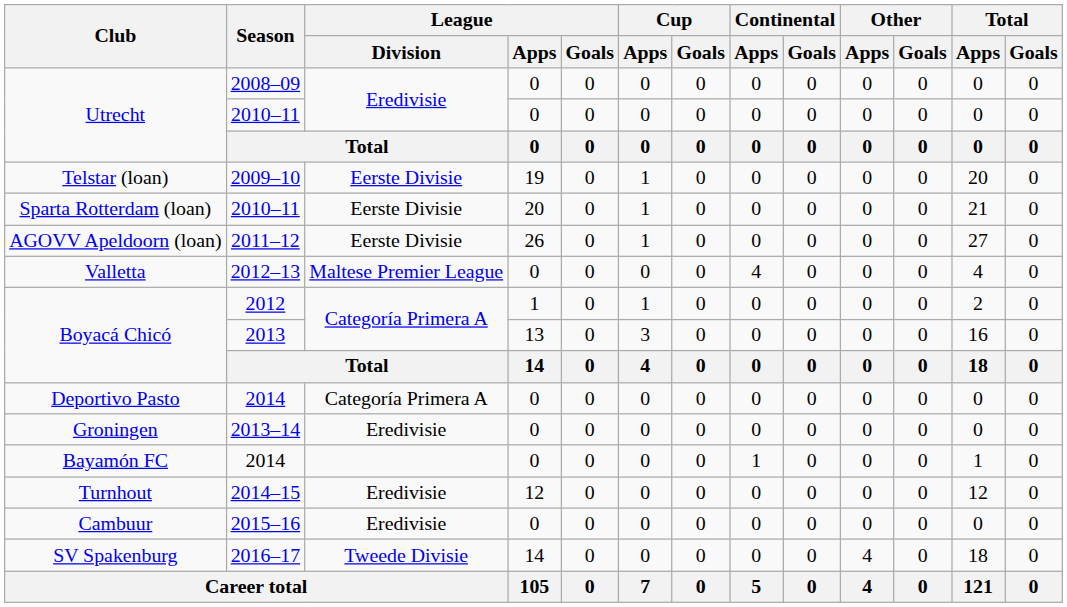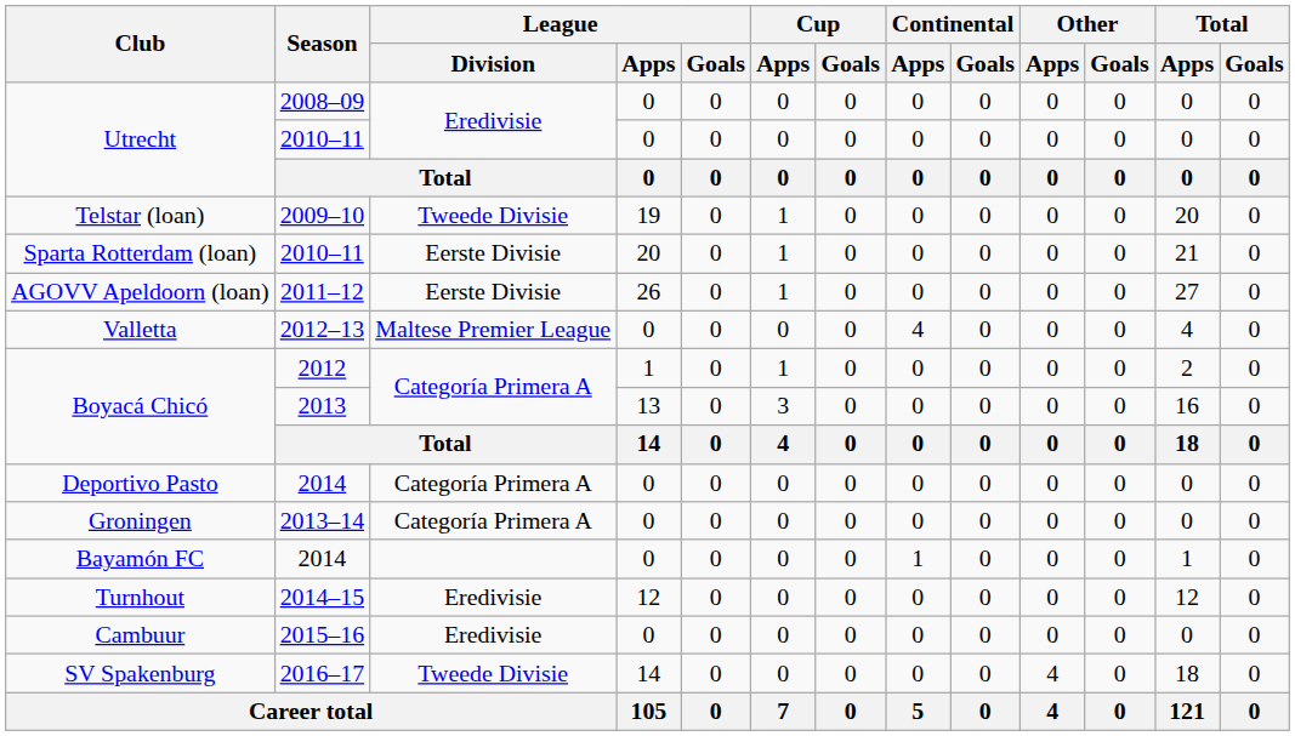 <table class="wikitable" style="text-align:center">
 <tr>
 <th rowspan="2">Club</th>
 <th rowspan="2">Season</th>
 <th colspan="3">League</th>
 <th colspan="2">Cup</th>
 <th colspan="2">Continental</th>
 <th colspan="2">Other</th>
 <th colspan="2">Total</th>
 </tr>
 <tr>
 <th>Division</th>
 <th>Apps</th>
 <th>Goals</th>
 <th>Apps</th>
 <th>Goals</th>
 <th>Apps</th>
 <th>Goals</th>
 <th>Apps</th>
 <th>Goals</th>
 <th>Apps</th>
 <th>Goals</th>
 </tr>
 <tr>
 <td rowspan="3"><a href='#'>Utrecht</a></td>
 <td><a href='#'>2008–09</a></td>
 <td rowspan="2"><a href='#'>Eredivisie</a></td>
 <td>0</td>
 <td>0</td>
 <td>0</td>
 <td>0</td>
 <td>0</td>
 <td>0</td>
 <td>0</td>
 <td>0</td>
 <td>0</td>
 <td>0</td>
 </tr>
 <tr>
 <td><a href='#'>2010–11</a></td>
 <td>0</td>
 <td>0</td>
 <td>0</td>
 <td>0</td>
 <td>0</td>
 <td>0</td>
 <td>0</td>
 <td>0</td>
 <td>0</td>
 <td>0</td>
 </tr>
 <tr>
 <th colspan="2">Total</th>
 <th>0</th>
 <th>0</th>
 <th>0</th>
 <th>0</th>
 <th>0</th>
 <th>0</th>
 <th>0</th>
 <th>0</th>
 <th>0</th>
 <th>0</th>
 </tr>
 <tr>
 <td><a href='#'>Telstar</a> (loan)</td>
 <td><a href='#'>2009–10</a></td>
-<td><a href='#'>Eerste Divisie</a></td>
+<td><a href='#'>Tweede Divisie</a></td>
 <td>19</td>
 <td>0</td>
 <td>1</td>
 <td>0</td>
 <td>0</td>
 <td>0</td>
 <td>0</td>
 <td>0</td>
 <td>20</td>
 <td>0</td>
 </tr>
 <tr>
 <td><a href='#'>Sparta Rotterdam</a> (loan)</td>
 <td><a href='#'>2010–11</a></td>
 <td>Eerste Divisie</td>
 <td>20</td>
 <td>0</td>
 <td>1</td>
 <td>0</td>
 <td>0</td>
 <td>0</td>
 <td>0</td>
 <td>0</td>
 <td>21</td>
 <td>0</td>
 </tr>
 <tr>
 <td><a href='#'>AGOVV Apeldoorn</a> (loan)</td>
 <td><a href='#'>2011–12</a></td>
 <td>Eerste Divisie</td>
 <td>26</td>
 <td>0</td>
 <td>1</td>
 <td>0</td>
 <td>0</td>
 <td>0</td>
 <td>0</td>
 <td>0</td>
 <td>27</td>
 <td>0</td>
 </tr>
 <tr>
 <td><a href='#'>Valletta</a></td>
 <td><a href='#'>2012–13</a></td>
 <td><a href='#'>Maltese Premier League</a></td>
 <td>0</td>
 <td>0</td>
 <td>0</td>
 <td>0</td>
 <td>4</td>
 <td>0</td>
 <td>0</td>
 <td>0</td>
 <td>4</td>
 <td>0</td>
 </tr>
 <tr>
 <td rowspan="3"><a href='#'>Boyacá Chicó</a></td>
 <td><a href='#'>2012</a></td>
 <td rowspan="2"><a href='#'>Categoría Primera A</a></td>
 <td>1</td>
 <td>0</td>
 <td>1</td>
 <td>0</td>
 <td>0</td>
 <td>0</td>
 <td>0</td>
 <td>0</td>
 <td>2</td>
 <td>0</td>
 </tr>
 <tr>
 <td><a href='#'>2013</a></td>
 <td>13</td>
 <td>0</td>
 <td>3</td>
 <td>0</td>
 <td>0</td>
 <td>0</td>
 <td>0</td>
 <td>0</td>
 <td>16</td>
 <td>0</td>
 </tr>
 <tr>
 <th colspan="2">Total</th>
 <th>14</th>
 <th>0</th>
 <th>4</th>
 <th>0</th>
 <th>0</th>
 <th>0</th>
 <th>0</th>
 <th>0</th>
 <th>18</th>
 <th>0</th>
 </tr>
 <tr>
 <td><a href='#'>Deportivo Pasto</a></td>
 <td><a href='#'>2014</a></td>
 <td>Categoría Primera A</td>
 <td>0</td>
 <td>0</td>
 <td>0</td>
 <td>0</td>
 <td>0</td>
 <td>0</td>
 <td>0</td>
 <td>0</td>
 <td>0</td>
 <td>0</td>
 </tr>
 <tr>
 <td><a href='#'>Groningen</a></td>
 <td><a href='#'>2013–14</a></td>
-<td>Eredivisie</td>
+<td>Categoría Primera A</td>
 <td>0</td>
 <td>0</td>
 <td>0</td>
 <td>0</td>
 <td>0</td>
 <td>0</td>
 <td>0</td>
 <td>0</td>
 <td>0</td>
 <td>0</td>
 </tr>
 <tr>
 <td><a href='#'>Bayamón FC</a></td>
 <td>2014</td>
 <td></td>
 <td>0</td>
 <td>0</td>
 <td>0</td>
 <td>0</td>
 <td>1</td>
 <td>0</td>
 <td>0</td>
 <td>0</td>
 <td>1</td>
 <td>0</td>
 </tr>
 <tr>
 <td><a href='#'>Turnhout</a></td>
 <td><a href='#'>2014–15</a></td>
 <td>Eredivisie</td>
 <td>12</td>
 <td>0</td>
 <td>0</td>
 <td>0</td>
 <td>0</td>
 <td>0</td>
 <td>0</td>
 <td>0</td>
 <td>12</td>
 <td>0</td>
 </tr>
 <tr>
 <td><a href='#'>Cambuur</a></td>
 <td><a href='#'>2015–16</a></td>
 <td>Eredivisie</td>
 <td>0</td>
 <td>0</td>
 <td>0</td>
 <td>0</td>
 <td>0</td>
 <td>0</td>
 <td>0</td>
 <td>0</td>
 <td>0</td>
 <td>0</td>
 </tr>
 <tr>
 <td><a href='#'>SV Spakenburg</a></td>
 <td><a href='#'>2016–17</a></td>
 <td><a href='#'>Tweede Divisie</a></td>
 <td>14</td>
 <td>0</td>
 <td>0</td>
 <td>0</td>
 <td>0</td>
 <td>0</td>
 <td>4</td>
 <td>0</td>
 <td>18</td>
 <td>0</td>
 </tr>
 <tr>
 <th colspan="3">Career total</th>
 <th>105</th>
 <th>0</th>
 <th>7</th>
 <th>0</th>
 <th>5</th>
 <th>0</th>
 <th>4</th>
 <th>0</th>
 <th>121</th>
 <th>0</th>
 </tr>
 </table>
